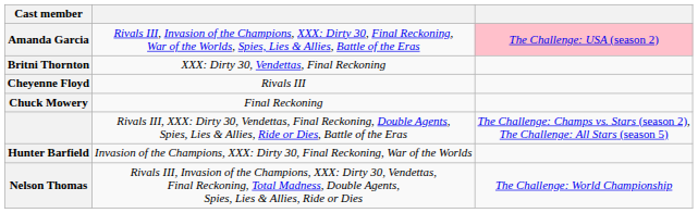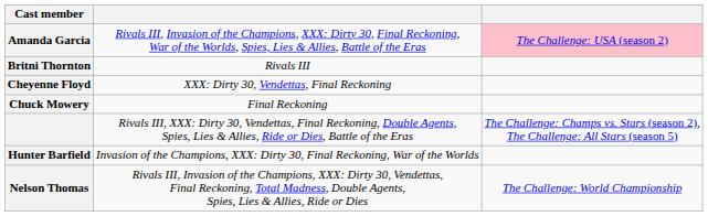 <table class="wikitable" style="text-align: center">
 <tr>
 <th scope="col">Cast member</th>
 <th scope="col"></th>
 <th scope="col"></th>
 </tr>
 <tr>
 <th scope="row">Amanda Garcia</th>
 <td><em><a href='#'>Rivals III</a></em>, <em><a href='#'>Invasion of the Champions</a></em>, <em><a href='#'>XXX: Dirty 30</a></em>, <em><a href='#'>Final Reckoning</a></em>,<br><em><a href='#'>War of the Worlds</a></em>, <em><a href='#'>Spies, Lies & Allies</a></em>, <em><a href='#'>Battle of the Eras</a></em></td>
 <td style="background: pink;"><a href='#'><em>The Challenge: USA</em> (season 2)</a></td>
 </tr>
 <tr>
 <th scope="row">Britni Thornton</th>
-<td><em>XXX: Dirty 30</em>, <em><a href='#'>Vendettas</a></em>, <em>Final Reckoning</em></td>
+<td><em>Rivals III</em></td>
 <td></td>
 </tr>
 <tr>
 <th scope="row">Cheyenne Floyd</th>
-<td><em>Rivals III</em></td>
+<td><em>XXX: Dirty 30</em>, <em><a href='#'>Vendettas</a></em>, <em>Final Reckoning</em></td>
 <td></td>
 </tr>
 <tr>
 <th scope="row">Chuck Mowery</th>
 <td><em>Final Reckoning</em></td>
 <td></td>
 </tr>
 <tr>
 <th scope="row"></th>
 <td><em>Rivals III</em>, <em>XXX: Dirty 30</em>, <em>Vendettas</em>, <em>Final Reckoning</em>, <em><a href='#'>Double Agents</a></em>,<br><em>Spies, Lies & Allies</em>, <em><a href='#'>Ride or Dies</a></em>, <em>Battle of the Eras</em></td>
 <td><a href='#'><em>The Challenge: Champs vs. Stars</em> (season 2)</a>,<br><a href='#'><em>The Challenge: All Stars</em> (season 5)</a></td>
 </tr>
 <tr>
 <th scope="row">Hunter Barfield</th>
 <td><em>Invasion of the Champions</em>, <em>XXX: Dirty 30</em>, <em>Final Reckoning</em>, <em>War of the Worlds</em></td>
 <td></td>
 </tr>
 <tr>
 <th scope="row">Nelson Thomas</th>
 <td><em>Rivals III</em>, <em>Invasion of the Champions</em>, <em>XXX: Dirty 30</em>, <em>Vendettas</em>,<br><em>Final Reckoning</em>, <em><a href='#'>Total Madness</a></em>, <em>Double Agents</em>,<br><em>Spies, Lies & Allies</em>, <em>Ride or Dies</em></td>
 <td><em><a href='#'>The Challenge: World Championship</a></em></td>
 </tr>
 </table>
